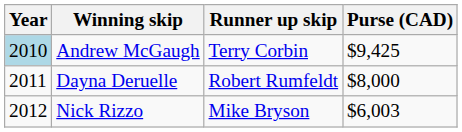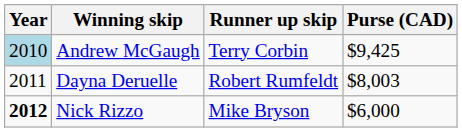 <table class="wikitable">
 <tr>
 <th>Year</th>
 <th>Winning skip</th>
 <th>Runner up skip</th>
 <th>Purse (CAD)</th>
 </tr>
 <tr>
 <td style="background: lightblue;">2010</td>
 <td> <a href='#'>Andrew McGaugh</a></td>
 <td> <a href='#'>Terry Corbin</a></td>
 <td>$9,425</td>
 </tr>
 <tr>
 <td>2011</td>
 <td> <a href='#'>Dayna Deruelle</a></td>
 <td> <a href='#'>Robert Rumfeldt</a></td>
-<td>$8,000</td>
+<td>$8,003</td>
 </tr>
 <tr>
-<td>2012</td>
+<td><strong>2012</strong></td>
 <td> <a href='#'>Nick Rizzo</a></td>
 <td> <a href='#'>Mike Bryson</a></td>
-<td>$6,003</td>
+<td>$6,000</td>
 </tr>
 </table>
